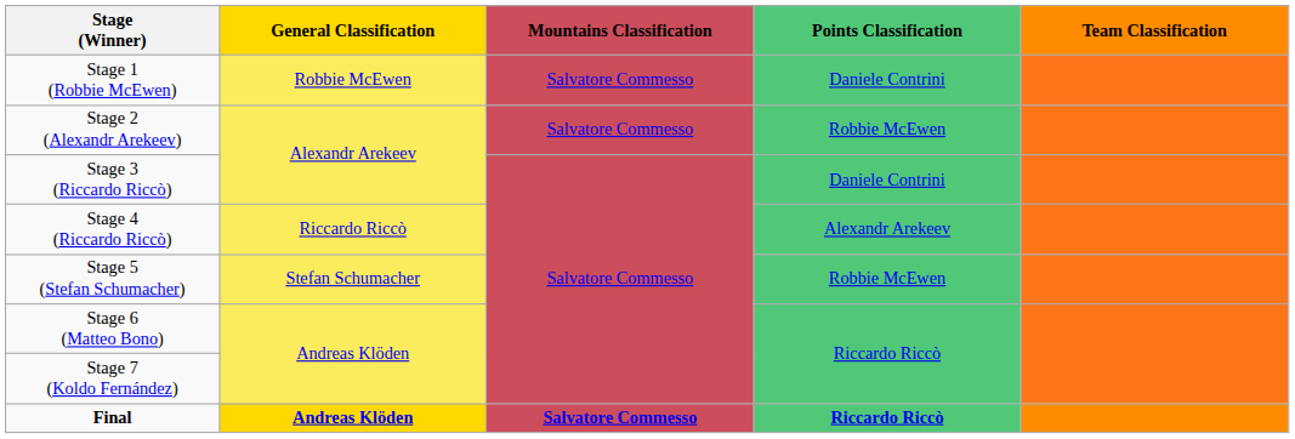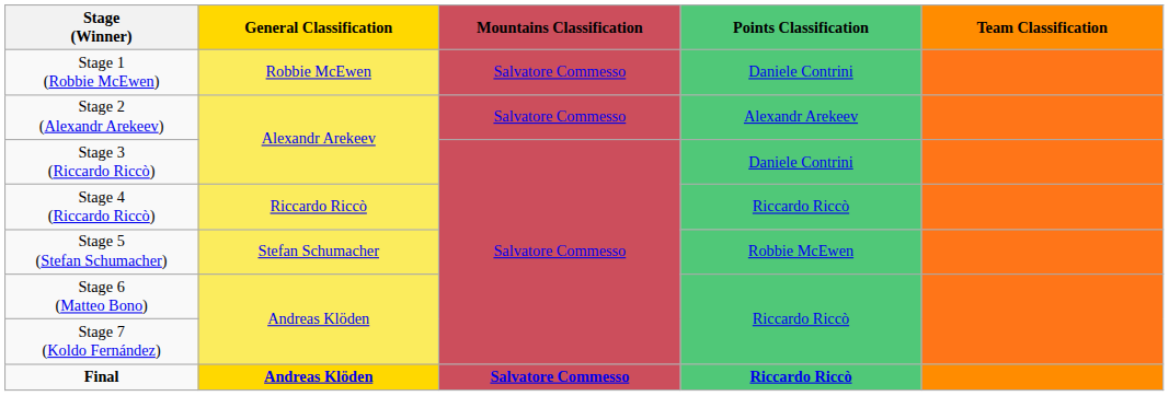 <table class="wikitable" style="text-align: center; font-size:smaller;">
 <tr style="background-color: #efefef;">
 <th width="12%">Stage<br>(Winner)</th>
 <th style="background:#FFD800;" width="15%">General Classification<br></th>
 <th style="background:#CC4E5C;" width="15%">Mountains Classification<br></th>
 <th style="background:#50C878;" width="15%">Points Classification<br></th>
 <th style="background:#FF8C00;" width="15%">Team Classification</th>
 </tr>
 <tr>
 <td>Stage 1<br>(<a href='#'>Robbie McEwen</a>)</td>
 <td style="background:#FBEC5D;" rowspan="1"><a href='#'>Robbie McEwen</a></td>
 <td style="background:#CC4E5C;" rowspan="1"><a href='#'>Salvatore Commesso</a></td>
 <td style="background:#50C878;" rowspan="1"><a href='#'>Daniele Contrini</a></td>
 <td style="background:#FF7518;" rowspan="1"></td>
 </tr>
 <tr>
 <td>Stage 2<br>(<a href='#'>Alexandr Arekeev</a>)</td>
 <td style="background:#FBEC5D;" rowspan="2"><a href='#'>Alexandr Arekeev</a></td>
 <td style="background:#CC4E5C;" rowspan="1"><a href='#'>Salvatore Commesso</a></td>
-<td style="background:#50C878;" rowspan="1"><a href='#'>Robbie McEwen</a></td>
+<td style="background:#50C878;" rowspan="1"><a href='#'>Alexandr Arekeev</a></td>
 <td style="background:#FF7518;" rowspan="1"></td>
 </tr>
 <tr>
 <td>Stage 3<br>(<a href='#'>Riccardo Riccò</a>)</td>
 <td style="background:#CC4E5C;" rowspan="5"><a href='#'>Salvatore Commesso</a></td>
 <td style="background:#50C878;" rowspan="1"><a href='#'>Daniele Contrini</a></td>
 <td style="background:#FF7518;" rowspan="1"></td>
 </tr>
 <tr>
 <td>Stage 4<br>(<a href='#'>Riccardo Riccò</a>)</td>
 <td style="background:#FBEC5D;" rowspan="1"><a href='#'>Riccardo Riccò</a></td>
-<td style="background:#50C878;" rowspan="1"><a href='#'>Alexandr Arekeev</a></td>
+<td style="background:#50C878;" rowspan="1"><a href='#'>Riccardo Riccò</a></td>
 <td style="background:#FF7518;" rowspan="1"></td>
 </tr>
 <tr>
 <td>Stage 5<br>(<a href='#'>Stefan Schumacher</a>)</td>
 <td style="background:#FBEC5D;" rowspan="1"><a href='#'>Stefan Schumacher</a></td>
 <td style="background:#50C878;" rowspan="1"><a href='#'>Robbie McEwen</a></td>
 <td style="background:#FF7518;" rowspan="1"></td>
 </tr>
 <tr>
 <td>Stage 6<br>(<a href='#'>Matteo Bono</a>)</td>
 <td style="background:#FBEC5D;" rowspan="2"><a href='#'>Andreas Klöden</a></td>
 <td style="background:#50C878;" rowspan="2"><a href='#'>Riccardo Riccò</a></td>
 <td style="background:#FF7518;" rowspan="2"></td>
 </tr>
 <tr>
 <td>Stage 7<br>(<a href='#'>Koldo Fernández</a>)</td>
 </tr>
 <tr>
 <td><strong>Final</strong><br></td>
 <td style="background:#FFD800;" rowspan="1"><strong><a href='#'>Andreas Klöden</a></strong></td>
 <td style="background:#CC4E5C;" rowspan="1"><strong><a href='#'>Salvatore Commesso</a></strong></td>
 <td style="background:#50C878;" rowspan="1"><strong><a href='#'>Riccardo Riccò</a></strong></td>
 <td style="background:#FF8C00;" rowspan="1"><strong></strong></td>
 </tr>
 </table>
